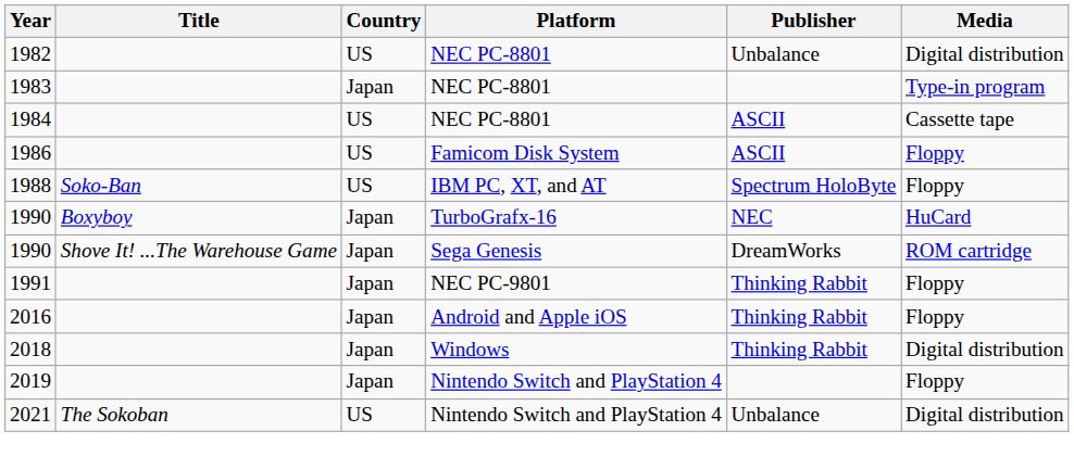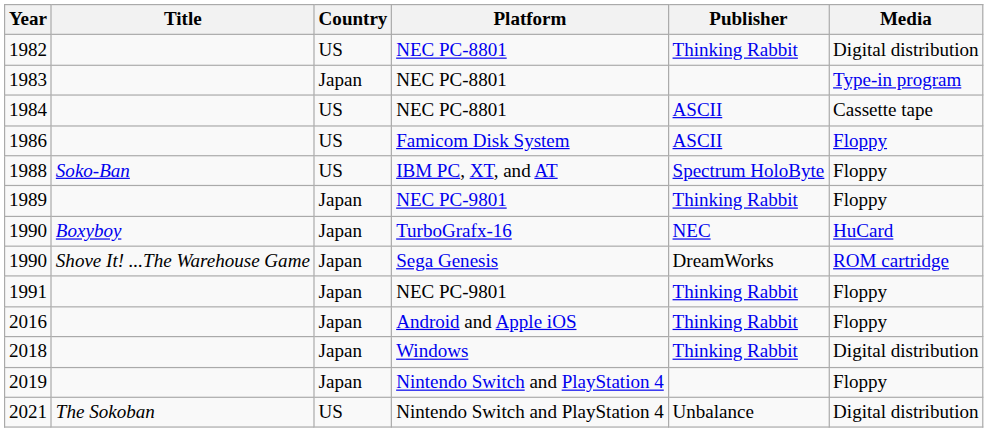 <table class="wikitable" style="white-space:nowrap;">
 <tr>
 <th>Year</th>
 <th>Title</th>
 <th>Country</th>
 <th>Platform</th>
 <th>Publisher</th>
 <th>Media</th>
 </tr>
 <tr>
 <td>1982</td>
 <td></td>
 <td>US</td>
 <td><a href='#'>NEC PC-8801</a></td>
-<td>Unbalance</td>
+<td><a href='#'>Thinking Rabbit</a></td>
 <td>Digital distribution</td>
 </tr>
 <tr>
 <td>1983</td>
 <td></td>
 <td>Japan</td>
 <td>NEC PC-8801</td>
 <td></td>
 <td><a href='#'>Type-in program</a></td>
 </tr>
 <tr>
 <td>1984</td>
 <td></td>
 <td>US</td>
 <td>NEC PC-8801</td>
 <td><a href='#'>ASCII</a></td>
 <td>Cassette tape</td>
 </tr>
 <tr>
 <td>1986</td>
 <td></td>
 <td>US</td>
 <td><a href='#'>Famicom Disk System</a></td>
 <td><a href='#'>ASCII</a></td>
 <td><a href='#'>Floppy</a></td>
 </tr>
 <tr>
 <td>1988</td>
 <td><em><a href='#'>Soko-Ban</a></em></td>
 <td>US</td>
 <td><a href='#'>IBM PC</a>, <a href='#'>XT</a>, and <a href='#'>AT</a></td>
 <td><a href='#'>Spectrum HoloByte</a></td>
+<td>Floppy</td>
+</tr>
+<tr>
+<td>1989</td>
+<td></td>
+<td>Japan</td>
+<td><a href='#'>NEC PC-9801</a></td>
+<td><a href='#'>Thinking Rabbit</a></td>
 <td>Floppy</td>
 </tr>
 <tr>
 <td>1990</td>
 <td><em><a href='#'>Boxyboy</a></em></td>
 <td>Japan</td>
 <td><a href='#'>TurboGrafx-16</a></td>
 <td><a href='#'>NEC</a></td>
 <td><a href='#'>HuCard</a></td>
 </tr>
 <tr>
 <td>1990</td>
 <td><em>Shove It! ...The Warehouse Game</em></td>
 <td>Japan</td>
 <td><a href='#'>Sega Genesis</a></td>
 <td>DreamWorks</td>
 <td><a href='#'>ROM cartridge</a></td>
 </tr>
 <tr>
 <td>1991</td>
 <td></td>
 <td>Japan</td>
 <td>NEC PC-9801</td>
 <td><a href='#'>Thinking Rabbit</a></td>
 <td>Floppy</td>
 </tr>
 <tr>
 <td>2016</td>
 <td></td>
 <td>Japan</td>
 <td><a href='#'>Android</a> and <a href='#'>Apple iOS</a></td>
 <td><a href='#'>Thinking Rabbit</a></td>
 <td>Floppy</td>
 </tr>
 <tr>
 <td>2018</td>
 <td></td>
 <td>Japan</td>
 <td><a href='#'>Windows</a></td>
 <td><a href='#'>Thinking Rabbit</a></td>
 <td>Digital distribution</td>
 </tr>
 <tr>
 <td>2019</td>
 <td></td>
 <td>Japan</td>
 <td><a href='#'>Nintendo Switch</a> and <a href='#'>PlayStation 4</a></td>
 <td></td>
 <td>Floppy</td>
 </tr>
 <tr>
 <td>2021</td>
 <td><em>The Sokoban</em></td>
 <td>US</td>
 <td>Nintendo Switch and PlayStation 4</td>
 <td>Unbalance</td>
 <td>Digital distribution</td>
 </tr>
 </table>
